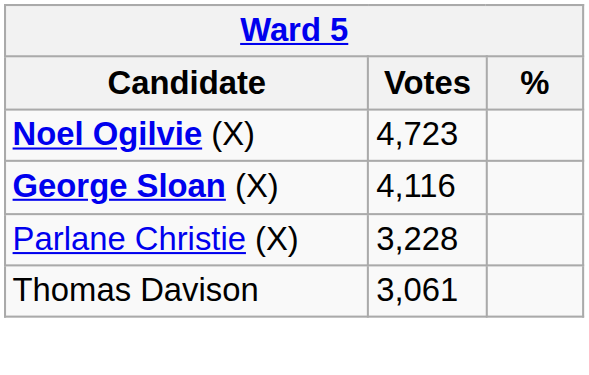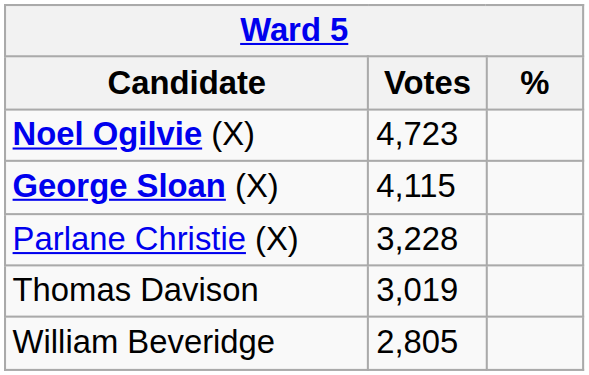 <table class="wikitable">
 <tr>
 <th colspan="3"><a href='#'>Ward 5</a></th>
 </tr>
 <tr>
 <th style="width: 170px">Candidate</th>
 <th style="width: 50px">Votes</th>
 <th style="width: 40px">%</th>
 </tr>
 <tr>
 <td><strong><a href='#'>Noel Ogilvie</a></strong> (X)</td>
 <td>4,723</td>
 <td></td>
 </tr>
 <tr>
 <td><strong><a href='#'>George Sloan</a></strong> (X)</td>
-<td>4,116</td>
+<td>4,115</td>
 <td></td>
 </tr>
 <tr>
 <td><a href='#'>Parlane Christie</a> (X)</td>
 <td>3,228</td>
 <td></td>
 </tr>
 <tr>
 <td>Thomas Davison</td>
-<td>3,061</td>
+<td>3,019</td>
+<td></td>
+</tr>
+<tr>
+<td>William Beveridge</td>
+<td>2,805</td>
 <td></td>
 </tr>
 </table>
